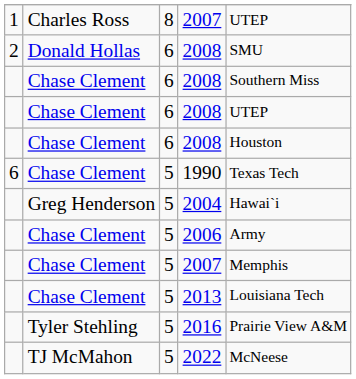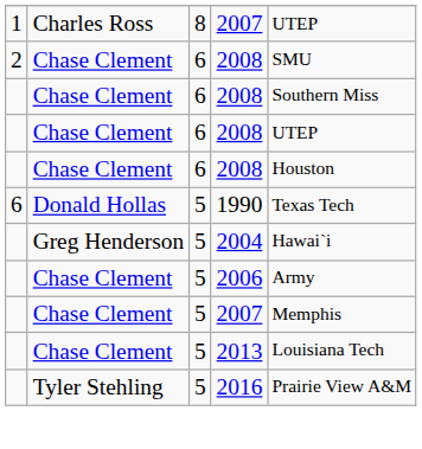 <table class="wikitable">
 <tr>
 </tr>
 <tr>
 <td>1</td>
 <td>Charles Ross</td>
 <td><abbr>8</abbr></td>
 <td><a href='#'>2007</a></td>
 <td style="font-size:80%;">UTEP</td>
 </tr>
 <tr>
 <td>2</td>
-<td><a href='#'>Donald Hollas</a></td>
+<td><a href='#'>Chase Clement</a></td>
 <td><abbr>6</abbr></td>
 <td><a href='#'>2008</a></td>
 <td style="font-size:80%;">SMU</td>
 </tr>
 <tr>
 <td></td>
 <td><a href='#'>Chase Clement</a></td>
 <td><abbr>6</abbr></td>
 <td><a href='#'>2008</a></td>
 <td style="font-size:80%;">Southern Miss</td>
 </tr>
 <tr>
 <td></td>
 <td><a href='#'>Chase Clement</a></td>
 <td><abbr>6</abbr></td>
 <td><a href='#'>2008</a></td>
 <td style="font-size:80%;">UTEP</td>
 </tr>
 <tr>
 <td></td>
 <td><a href='#'>Chase Clement</a></td>
 <td><abbr>6</abbr></td>
 <td><a href='#'>2008</a></td>
 <td style="font-size:80%;">Houston</td>
 </tr>
 <tr>
 <td>6</td>
-<td><a href='#'>Chase Clement</a></td>
+<td><a href='#'>Donald Hollas</a></td>
 <td><abbr>5</abbr></td>
 <td>1990</td>
 <td style="font-size:80%;">Texas Tech</td>
 </tr>
 <tr>
 <td></td>
 <td>Greg Henderson</td>
 <td><abbr>5</abbr></td>
 <td><a href='#'>2004</a></td>
 <td style="font-size:80%;">Hawai`i</td>
 </tr>
 <tr>
 <td></td>
 <td><a href='#'>Chase Clement</a></td>
 <td><abbr>5</abbr></td>
 <td><a href='#'>2006</a></td>
 <td style="font-size:80%;">Army</td>
 </tr>
 <tr>
 <td></td>
 <td><a href='#'>Chase Clement</a></td>
 <td><abbr>5</abbr></td>
 <td><a href='#'>2007</a></td>
 <td style="font-size:80%;">Memphis</td>
 </tr>
 <tr>
 <td></td>
 <td><a href='#'>Chase Clement</a></td>
 <td><abbr>5</abbr></td>
 <td><a href='#'>2013</a></td>
 <td style="font-size:80%;">Louisiana Tech</td>
 </tr>
 <tr>
 <td></td>
 <td>Tyler Stehling</td>
 <td><abbr>5</abbr></td>
 <td><a href='#'>2016</a></td>
 <td style="font-size:80%;">Prairie View A&M</td>
 </tr>
-<tr>
-<td></td>
-<td>TJ McMahon</td>
-<td><abbr>5</abbr></td>
-<td><a href='#'>2022</a></td>
-<td style="font-size:80%;">McNeese</td>
-</tr>
 </table>
